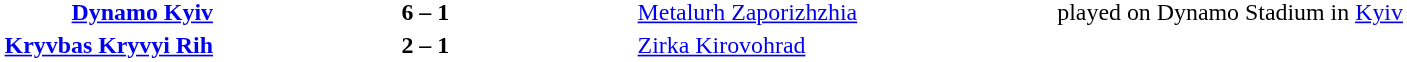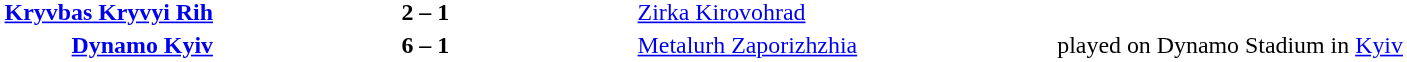 <table width=100% cellspacing=1>
 <tr>
 <th width=20%></th>
 <th width=20%></th>
 <th width=20%></th>
 <th></th>
 </tr>
 <tr style=font-size:90%>
+<td align=right><strong><a href='#'>Kryvbas Kryvyi Rih</a></strong></td>
+<td align=center><strong>2 – 1</strong></td>
+<td><a href='#'>Zirka Kirovohrad</a></td>
+<td></td>
+</tr>
+<tr style=font-size:90%>
 <td align=right><strong><a href='#'>Dynamo Kyiv</a></strong></td>
 <td align=center><strong>6 – 1</strong></td>
 <td><a href='#'>Metalurh Zaporizhzhia</a></td>
 <td>played on Dynamo Stadium in <a href='#'>Kyiv</a></td>
 </tr>
-<tr style=font-size:90%>
-<td align=right><strong><a href='#'>Kryvbas Kryvyi Rih</a></strong></td>
-<td align=center><strong>2 – 1</strong></td>
-<td><a href='#'>Zirka Kirovohrad</a></td>
-<td></td>
-</tr>
 </table>
